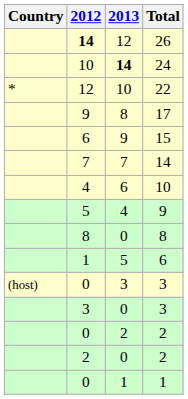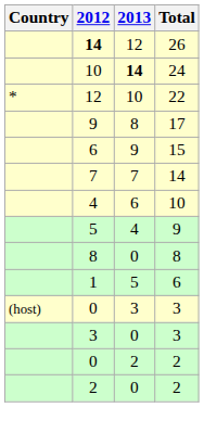 <table class="wikitable sortable" style="text-align:center;">
 <tr>
 <th>Country</th>
 <th> <a href='#'>2012</a></th>
 <th> <a href='#'>2013</a></th>
 <th>Total</th>
 </tr>
 <tr bgcolor=ffffcc>
 <td align=left></td>
 <td><strong>14</strong></td>
 <td>12</td>
 <td>26</td>
 </tr>
 <tr bgcolor=ffffcc>
 <td align=left></td>
 <td>10</td>
 <td><strong>14</strong></td>
 <td>24</td>
 </tr>
 <tr bgcolor=ffffcc>
 <td align=left>*</td>
 <td>12</td>
 <td>10</td>
 <td>22</td>
 </tr>
 <tr bgcolor=ffffcc>
 <td align=left></td>
 <td>9</td>
 <td>8</td>
 <td>17</td>
 </tr>
 <tr bgcolor=ffffcc>
 <td align=left></td>
 <td>6</td>
 <td>9</td>
 <td>15</td>
 </tr>
 <tr bgcolor=ffffcc>
 <td align=left></td>
 <td>7</td>
 <td>7</td>
 <td>14</td>
 </tr>
 <tr bgcolor=ffffcc>
 <td align=left></td>
 <td>4</td>
 <td>6</td>
 <td>10</td>
 </tr>
 <tr bgcolor=ccffcc>
 <td align=left></td>
 <td>5</td>
 <td>4</td>
 <td>9</td>
 </tr>
 <tr bgcolor=ccffcc>
 <td align=left></td>
 <td>8</td>
 <td>0</td>
 <td>8</td>
 </tr>
 <tr bgcolor=ccffcc>
 <td align=left></td>
 <td>1</td>
 <td>5</td>
 <td>6</td>
 </tr>
 <tr bgcolor=ffffcc>
 <td align=left> <small>(host)</small></td>
 <td>0</td>
 <td>3</td>
 <td>3</td>
 </tr>
 <tr bgcolor=ccffcc>
 <td align=left></td>
 <td>3</td>
 <td>0</td>
 <td>3</td>
 </tr>
 <tr bgcolor=ccffcc>
 <td align=left></td>
 <td>0</td>
 <td>2</td>
 <td>2</td>
 </tr>
 <tr bgcolor=ccffcc>
 <td align=left></td>
 <td>2</td>
 <td>0</td>
 <td>2</td>
 </tr>
-<tr bgcolor=ccffcc>
-<td align=left></td>
-<td>0</td>
-<td>1</td>
-<td>1</td>
-</tr>
 </table>
